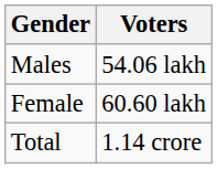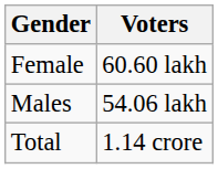 <table class="wikitable">
 <tr>
 <th>Gender</th>
 <th>Voters</th>
 </tr>
 <tr>
+<td>Female</td>
+<td>60.60 lakh</td>
+</tr>
+<tr>
 <td>Males</td>
 <td>54.06 lakh</td>
-</tr>
-<tr>
-<td>Female</td>
-<td>60.60 lakh</td>
 </tr>
 <tr>
 <td>Total</td>
 <td>1.14 crore</td>
 </tr>
 </table>
